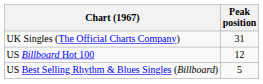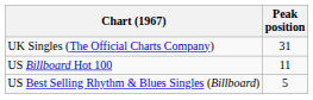 <table class="wikitable sortable">
 <tr>
 <th>Chart (1967)</th>
 <th>Peak<br>position</th>
 </tr>
 <tr>
 <td>UK Singles (<a href='#'>The Official Charts Company</a>)</td>
 <td align="center">31</td>
 </tr>
 <tr>
 <td>US <a href='#'><em>Billboard</em> Hot 100</a></td>
-<td align="center">12</td>
+<td align="center">11</td>
 </tr>
 <tr>
 <td>US <a href='#'>Best Selling Rhythm & Blues Singles</a> (<em>Billboard</em>)</td>
 <td align="center">5</td>
 </tr>
 </table>
